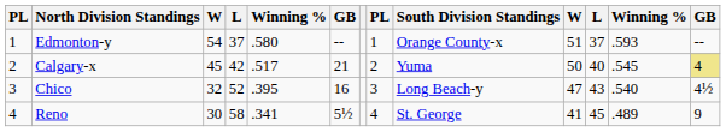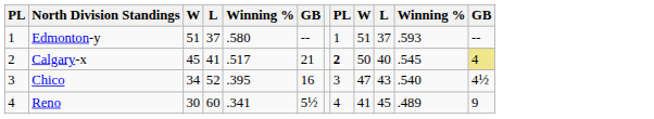 <table class="wikitable">
 <tr>
 <th>PL</th>
 <th>North Division Standings</th>
 <th>W</th>
 <th>L</th>
 <th>Winning %</th>
 <th>GB</th>
 <th></th>
 <th>PL</th>
-<th>South Division Standings</th>
 <th>W</th>
 <th>L</th>
 <th>Winning %</th>
 <th>GB</th>
 </tr>
 <tr>
 <td>1</td>
 <td><a href='#'>Edmonton</a>-y</td>
-<td>54</td>
+<td>51</td>
 <td>37</td>
 <td>.580</td>
 <td>--</td>
 <td></td>
 <td>1</td>
-<td><a href='#'>Orange County</a>-x</td>
 <td>51</td>
 <td>37</td>
 <td>.593</td>
 <td>--</td>
 </tr>
 <tr>
 <td>2</td>
 <td><a href='#'>Calgary</a>-x</td>
 <td>45</td>
-<td>42</td>
+<td>41</td>
 <td>.517</td>
 <td>21</td>
 <td></td>
-<td>2</td>
-<td><a href='#'>Yuma</a></td>
+<td><strong>2</strong></td>
 <td>50</td>
 <td>40</td>
 <td>.545</td>
 <td style="background: khaki;">4</td>
 </tr>
 <tr>
 <td>3</td>
 <td><a href='#'>Chico</a></td>
-<td>32</td>
+<td>34</td>
 <td>52</td>
 <td>.395</td>
 <td>16</td>
 <td></td>
 <td>3</td>
-<td><a href='#'>Long Beach</a>-y</td>
 <td>47</td>
 <td>43</td>
 <td>.540</td>
 <td>4½</td>
 </tr>
 <tr>
 <td>4</td>
 <td><a href='#'>Reno</a></td>
 <td>30</td>
-<td>58</td>
+<td>60</td>
 <td>.341</td>
 <td>5½</td>
 <td></td>
 <td>4</td>
-<td><a href='#'>St. George</a></td>
 <td>41</td>
 <td>45</td>
 <td>.489</td>
 <td>9</td>
 </tr>
 </table>
